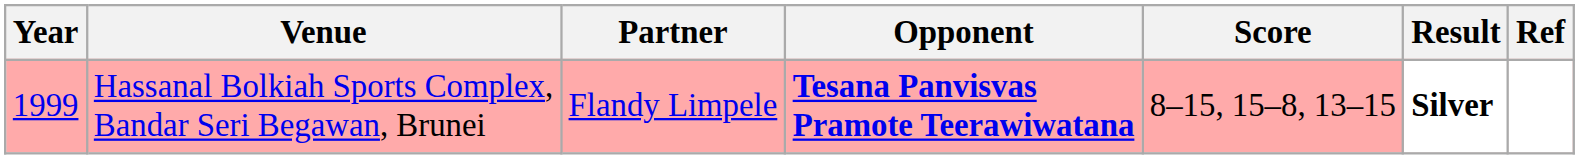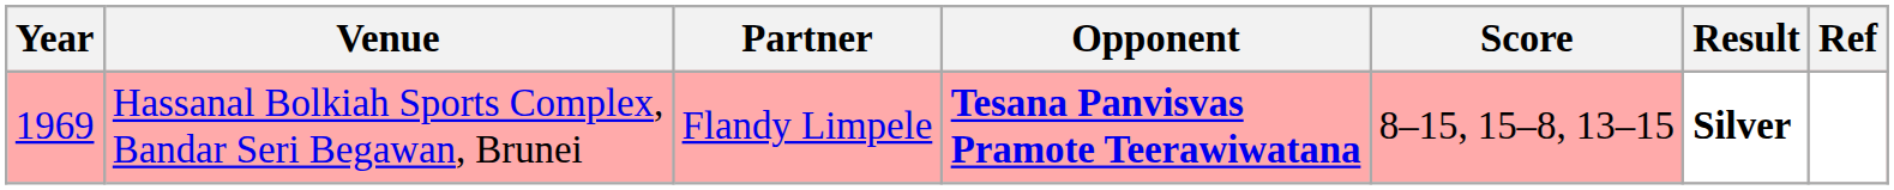 <table class="sortable wikitable" style="font-size: 90%;">
 <tr>
 <th>Year</th>
 <th>Venue</th>
 <th>Partner</th>
 <th>Opponent</th>
 <th>Score</th>
 <th>Result</th>
 <th>Ref</th>
 </tr>
 <tr style="background:#FFAAAA">
-<td align="center"><a href='#'>1999</a></td>
+<td align="center"><a href='#'>1969</a></td>
 <td align="left"><a href='#'>Hassanal Bolkiah Sports Complex</a>,<br><a href='#'>Bandar Seri Begawan</a>, Brunei</td>
 <td align="left"> <a href='#'>Flandy Limpele</a></td>
 <td align="left"><strong> <a href='#'>Tesana Panvisvas</a><br> <a href='#'>Pramote Teerawiwatana</a></strong></td>
 <td align="left">8–15, 15–8, 13–15</td>
 <td style="text-align:left; background:white"> <strong>Silver</strong></td>
 <td style="text-align:center; background:white"></td>
 </tr>
 </table>
